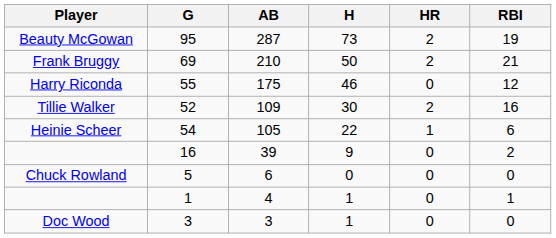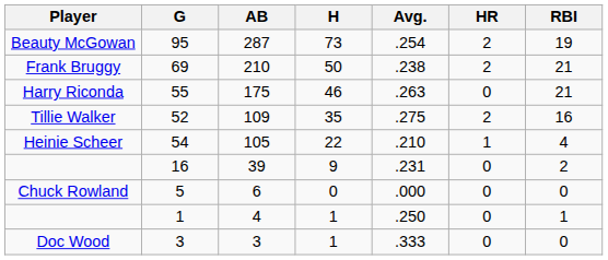 <table class="wikitable sortable">
 <tr>
 <th bgcolor="#DDDDFF" width="16%">Player</th>
 <th bgcolor="#DDDDFF" width="9%">G</th>
 <th bgcolor="#DDDDFF" width="9%">AB</th>
 <th bgcolor="#DDDDFF" width="9%">H</th>
+<th bgcolor="#DDDDFF" width="9%">Avg.</th>
 <th bgcolor="#DDDDFF" width="9%">HR</th>
 <th bgcolor="#DDDDFF" width="9%">RBI</th>
 </tr>
 <tr align="center">
 <td><a href='#'>Beauty McGowan</a></td>
 <td>95</td>
 <td>287</td>
 <td>73</td>
+<td>.254</td>
 <td>2</td>
 <td>19</td>
 </tr>
 <tr align="center">
 <td><a href='#'>Frank Bruggy</a></td>
 <td>69</td>
 <td>210</td>
 <td>50</td>
+<td>.238</td>
 <td>2</td>
 <td>21</td>
 </tr>
 <tr align="center">
 <td><a href='#'>Harry Riconda</a></td>
 <td>55</td>
 <td>175</td>
 <td>46</td>
+<td>.263</td>
 <td>0</td>
-<td>12</td>
+<td>21</td>
 </tr>
 <tr align="center">
 <td><a href='#'>Tillie Walker</a></td>
 <td>52</td>
 <td>109</td>
-<td>30</td>
+<td>35</td>
+<td>.275</td>
 <td>2</td>
 <td>16</td>
 </tr>
 <tr align="center">
 <td><a href='#'>Heinie Scheer</a></td>
 <td>54</td>
 <td>105</td>
 <td>22</td>
+<td>.210</td>
 <td>1</td>
-<td>6</td>
+<td>4</td>
 </tr>
 <tr align="center">
 <td></td>
 <td>16</td>
 <td>39</td>
 <td>9</td>
+<td>.231</td>
 <td>0</td>
 <td>2</td>
 </tr>
 <tr align="center">
 <td><a href='#'>Chuck Rowland</a></td>
 <td>5</td>
 <td>6</td>
 <td>0</td>
+<td>.000</td>
 <td>0</td>
 <td>0</td>
 </tr>
 <tr align="center">
 <td></td>
 <td>1</td>
 <td>4</td>
 <td>1</td>
+<td>.250</td>
 <td>0</td>
 <td>1</td>
 </tr>
 <tr align="center">
 <td><a href='#'>Doc Wood</a></td>
 <td>3</td>
 <td>3</td>
 <td>1</td>
+<td>.333</td>
 <td>0</td>
 <td>0</td>
 </tr>
 </table>
